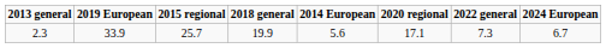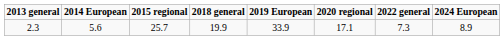 <table class="wikitable" style="text-align:center">
 <tr>
 <td><strong>2013 general</strong></td>
-<td><strong>2019 European</strong></td>
+<td><strong>2014 European</strong></td>
 <td><strong>2015 regional</strong></td>
 <td><strong>2018 general</strong></td>
-<td><strong>2014 European</strong></td>
+<td><strong>2019 European</strong></td>
 <td><strong>2020 regional</strong></td>
 <td><strong>2022 general</strong></td>
 <td><strong>2024 European</strong></td>
 </tr>
 <tr>
 <td>2.3</td>
-<td>33.9</td>
+<td>5.6</td>
 <td>25.7</td>
 <td>19.9</td>
-<td>5.6</td>
+<td>33.9</td>
 <td>17.1</td>
 <td>7.3</td>
-<td>6.7</td>
+<td>8.9</td>
 </tr>
 </table>
